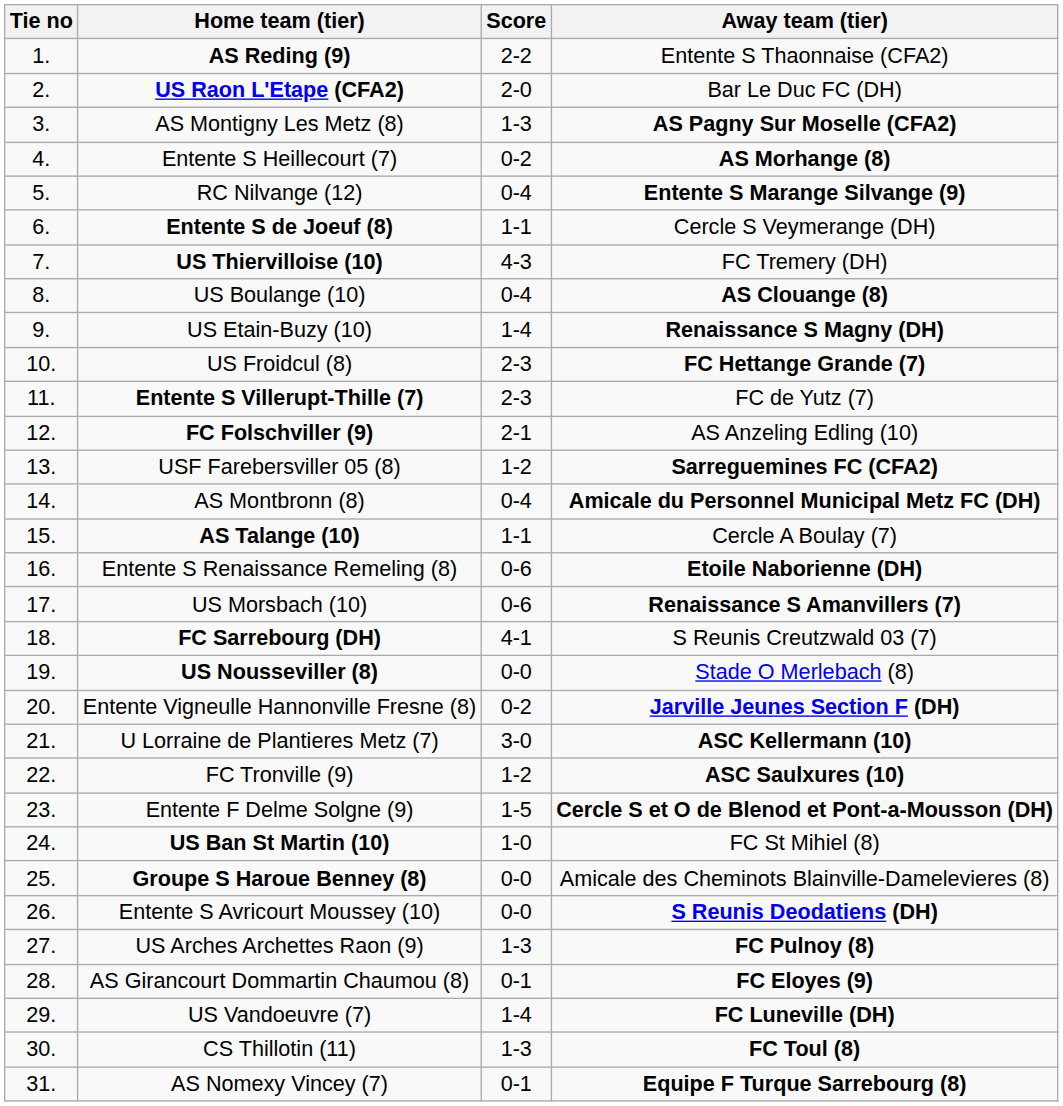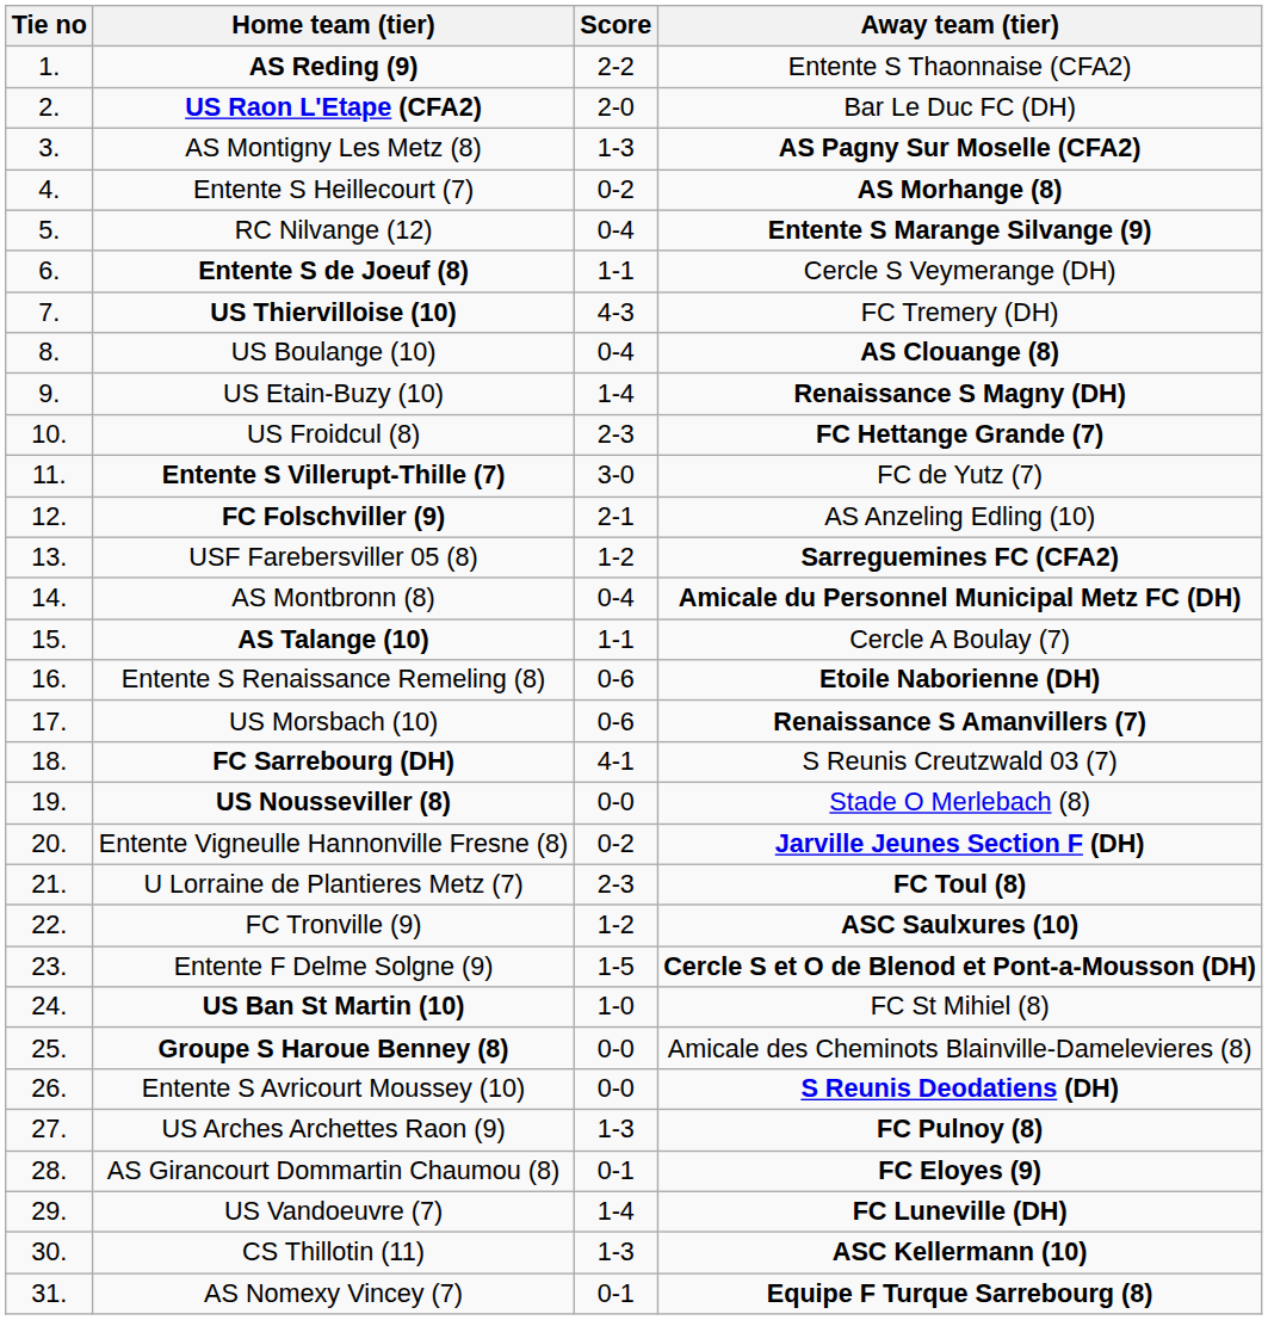 <table class="wikitable" style="text-align: center">
 <tr>
 <th>Tie no</th>
 <th>Home team (tier)</th>
 <th>Score</th>
 <th>Away team (tier)</th>
 </tr>
 <tr>
 <td>1.</td>
 <td><strong>AS Reding (9)</strong></td>
 <td>2-2 </td>
 <td>Entente S Thaonnaise (CFA2)</td>
 </tr>
 <tr>
 <td>2.</td>
 <td><strong><a href='#'>US Raon L'Etape</a> (CFA2)</strong></td>
 <td>2-0</td>
 <td>Bar Le Duc FC (DH)</td>
 </tr>
 <tr>
 <td>3.</td>
 <td>AS Montigny Les Metz (8)</td>
 <td>1-3</td>
 <td><strong>AS Pagny Sur Moselle (CFA2)</strong></td>
 </tr>
 <tr>
 <td>4.</td>
 <td>Entente S Heillecourt (7)</td>
 <td>0-2</td>
 <td><strong>AS Morhange (8)</strong></td>
 </tr>
 <tr>
 <td>5.</td>
 <td>RC Nilvange (12)</td>
 <td>0-4</td>
 <td><strong>Entente S Marange Silvange (9)</strong></td>
 </tr>
 <tr>
 <td>6.</td>
 <td><strong>Entente S de Joeuf (8)</strong></td>
 <td>1-1 </td>
 <td>Cercle S Veymerange (DH)</td>
 </tr>
 <tr>
 <td>7.</td>
 <td><strong>US Thiervilloise (10)</strong></td>
 <td>4-3</td>
 <td>FC Tremery (DH)</td>
 </tr>
 <tr>
 <td>8.</td>
 <td>US Boulange (10)</td>
 <td>0-4</td>
 <td><strong>AS Clouange (8)</strong></td>
 </tr>
 <tr>
 <td>9.</td>
 <td>US Etain-Buzy (10)</td>
 <td>1-4</td>
 <td><strong>Renaissance S Magny (DH)</strong></td>
 </tr>
 <tr>
 <td>10.</td>
 <td>US Froidcul (8)</td>
 <td>2-3</td>
 <td><strong>FC Hettange Grande (7)</strong></td>
 </tr>
 <tr>
 <td>11.</td>
 <td><strong>Entente S Villerupt-Thille (7)</strong></td>
-<td>2-3 </td>
+<td>3-0</td>
 <td>FC de Yutz (7)</td>
 </tr>
 <tr>
 <td>12.</td>
 <td><strong>FC Folschviller (9)</strong></td>
 <td>2-1 </td>
 <td>AS Anzeling Edling (10)</td>
 </tr>
 <tr>
 <td>13.</td>
 <td>USF Farebersviller 05 (8)</td>
 <td>1-2</td>
 <td><strong>Sarreguemines FC (CFA2)</strong></td>
 </tr>
 <tr>
 <td>14.</td>
 <td>AS Montbronn (8)</td>
 <td>0-4</td>
 <td><strong>Amicale du Personnel Municipal Metz FC (DH)</strong></td>
 </tr>
 <tr>
 <td>15.</td>
 <td><strong>AS Talange (10)</strong></td>
 <td>1-1 </td>
 <td>Cercle A Boulay (7)</td>
 </tr>
 <tr>
 <td>16.</td>
 <td>Entente S Renaissance Remeling (8)</td>
 <td>0-6</td>
 <td><strong>Etoile Naborienne (DH)</strong></td>
 </tr>
 <tr>
 <td>17.</td>
 <td>US Morsbach (10)</td>
 <td>0-6</td>
 <td><strong>Renaissance S Amanvillers (7)</strong></td>
 </tr>
 <tr>
 <td>18.</td>
 <td><strong>FC Sarrebourg (DH)</strong></td>
 <td>4-1</td>
 <td>S Reunis Creutzwald 03 (7)</td>
 </tr>
 <tr>
 <td>19.</td>
 <td><strong>US Nousseviller (8)</strong></td>
 <td>0-0 </td>
 <td><a href='#'>Stade O Merlebach</a> (8)</td>
 </tr>
 <tr>
 <td>20.</td>
 <td>Entente Vigneulle Hannonville Fresne (8)</td>
 <td>0-2</td>
 <td><strong><a href='#'>Jarville Jeunes Section F</a> (DH)</strong></td>
 </tr>
 <tr>
 <td>21.</td>
 <td>U Lorraine de Plantieres Metz (7)</td>
-<td>3-0</td>
-<td><strong>ASC Kellermann (10)</strong></td>
+<td>2-3 </td>
+<td><strong>FC Toul (8)</strong></td>
 </tr>
 <tr>
 <td>22.</td>
 <td>FC Tronville (9)</td>
 <td>1-2</td>
 <td><strong>ASC Saulxures (10)</strong></td>
 </tr>
 <tr>
 <td>23.</td>
 <td>Entente F Delme Solgne (9)</td>
 <td>1-5</td>
 <td><strong>Cercle S et O de Blenod et Pont-a-Mousson (DH)</strong></td>
 </tr>
 <tr>
 <td>24.</td>
 <td><strong>US Ban St Martin (10)</strong></td>
 <td>1-0</td>
 <td>FC St Mihiel (8)</td>
 </tr>
 <tr>
 <td>25.</td>
 <td><strong>Groupe S Haroue Benney (8)</strong></td>
 <td>0-0 </td>
 <td>Amicale des Cheminots Blainville-Damelevieres (8)</td>
 </tr>
 <tr>
 <td>26.</td>
 <td>Entente S Avricourt Moussey (10)</td>
 <td>0-0 </td>
 <td><strong><a href='#'>S Reunis Deodatiens</a> (DH)</strong></td>
 </tr>
 <tr>
 <td>27.</td>
 <td>US Arches Archettes Raon (9)</td>
 <td>1-3</td>
 <td><strong>FC Pulnoy (8)</strong></td>
 </tr>
 <tr>
 <td>28.</td>
 <td>AS Girancourt Dommartin Chaumou (8)</td>
 <td>0-1</td>
 <td><strong>FC Eloyes (9)</strong></td>
 </tr>
 <tr>
 <td>29.</td>
 <td>US Vandoeuvre (7)</td>
 <td>1-4</td>
 <td><strong>FC Luneville (DH)</strong></td>
 </tr>
 <tr>
 <td>30.</td>
 <td>CS Thillotin (11)</td>
 <td>1-3</td>
-<td><strong>FC Toul (8)</strong></td>
+<td><strong>ASC Kellermann (10)</strong></td>
 </tr>
 <tr>
 <td>31.</td>
 <td>AS Nomexy Vincey (7)</td>
 <td>0-1</td>
 <td><strong>Equipe F Turque Sarrebourg (8)</strong></td>
 </tr>
 </table>
